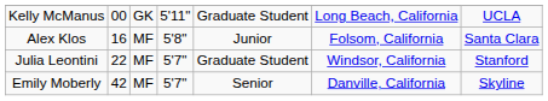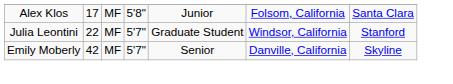 <table class="wikitable sortable" style="text-align:center;" border="1">
 <tr align=center>
 </tr>
 <tr>
-<td>Kelly McManus</td>
-<td>00</td>
-<td>GK</td>
-<td>5'11"</td>
-<td>Graduate Student</td>
-<td><a href='#'>Long Beach, California</a></td>
-<td><a href='#'>UCLA</a></td>
-</tr>
-<tr>
 <td>Alex Klos</td>
-<td>16</td>
+<td>17</td>
 <td>MF</td>
 <td>5'8"</td>
 <td>Junior</td>
 <td><a href='#'>Folsom, California</a></td>
 <td><a href='#'>Santa Clara</a></td>
 </tr>
 <tr>
 <td>Julia Leontini</td>
 <td>22</td>
 <td>MF</td>
 <td>5'7"</td>
 <td>Graduate Student</td>
 <td><a href='#'>Windsor, California</a></td>
 <td><a href='#'>Stanford</a></td>
 </tr>
 <tr>
 <td>Emily Moberly</td>
 <td>42</td>
 <td>MF</td>
 <td>5'7"</td>
 <td>Senior</td>
 <td><a href='#'>Danville, California</a></td>
 <td><a href='#'>Skyline</a></td>
 </tr>
 </table>
